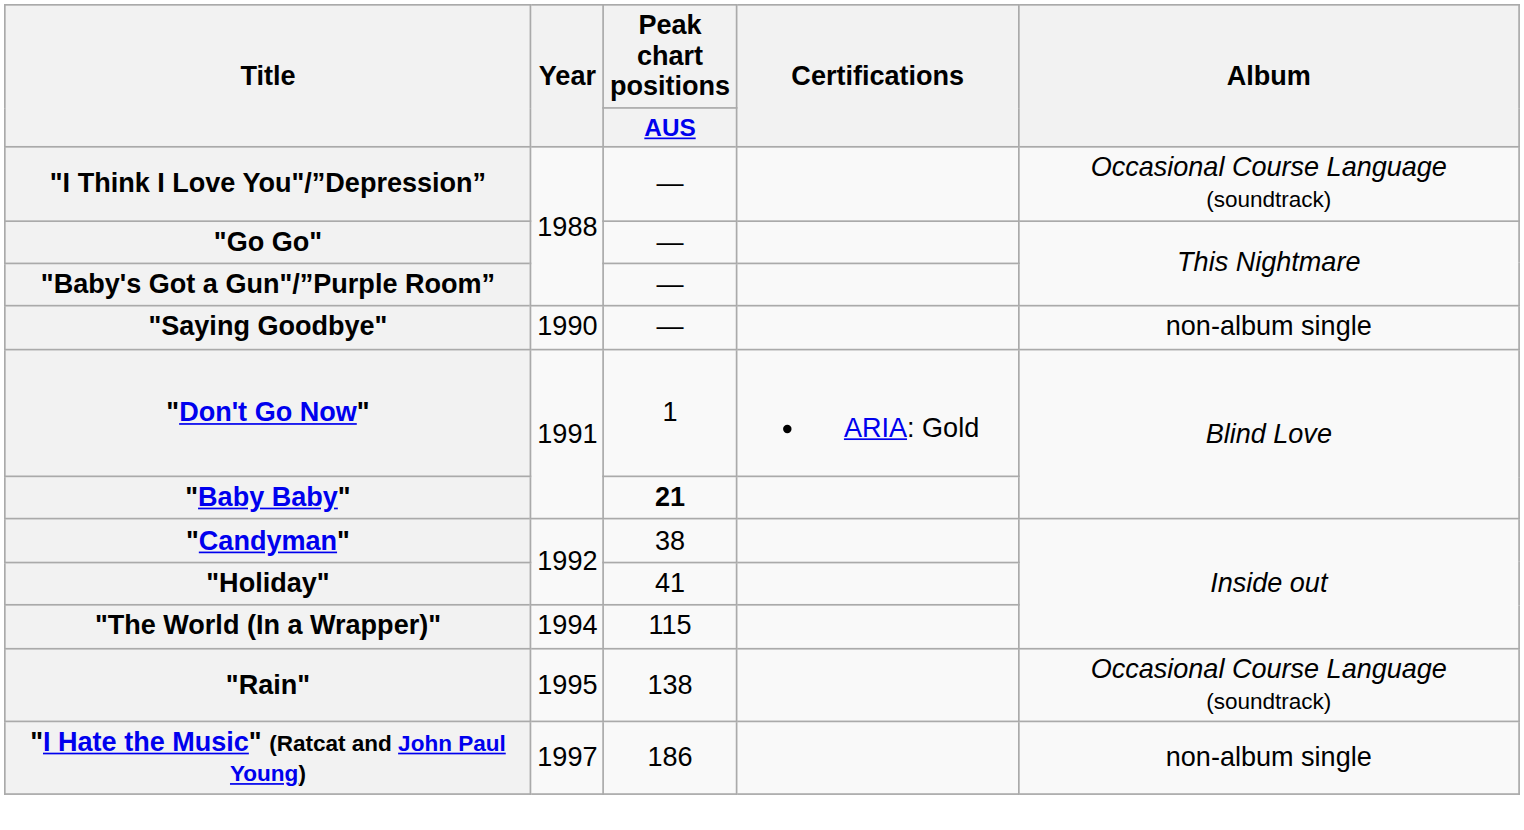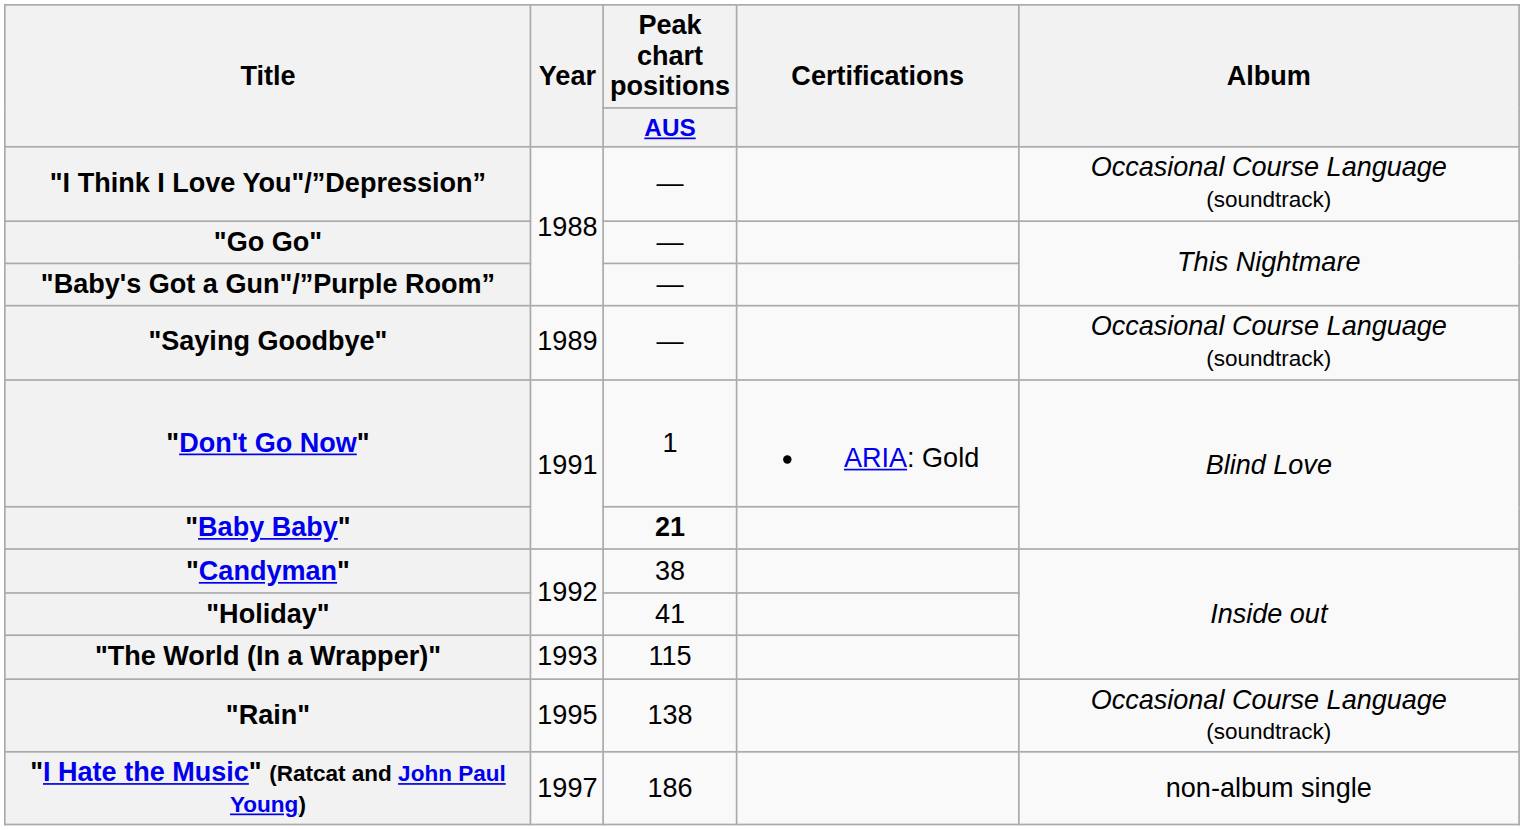 <table class="wikitable plainrowheaders" style="text-align:center;" border="1">
 <tr>
 <th scope="col" rowspan="2" style="width:19em;">Title</th>
 <th scope="col" rowspan="2" style="width:1em;">Year</th>
 <th scope="col" colspan="1">Peak chart positions</th>
 <th scope="col" rowspan="2" style="width:10em;">Certifications</th>
 <th scope="col" rowspan="2" style="width:18em;">Album</th>
 </tr>
 <tr>
 <th scope="col" style="width:3em;font-size:90%;"><a href='#'>AUS</a><br></th>
 </tr>
 <tr>
 <th scope="row">"I Think I Love You"/”Depression”</th>
 <td rowspan="3">1988</td>
 <td>—</td>
 <td></td>
 <td><em>Occasional Course Language</em> <small> (soundtrack)</small></td>
 </tr>
 <tr>
 <th scope="row">"Go Go"</th>
 <td>—</td>
 <td></td>
 <td rowspan="2"><em>This Nightmare</em></td>
 </tr>
 <tr>
 <th scope="row">"Baby's Got a Gun"/”Purple Room”</th>
 <td>—</td>
 <td></td>
 </tr>
 <tr>
 <th scope="row">"Saying Goodbye"</th>
-<td>1990</td>
+<td>1989</td>
 <td>—</td>
 <td></td>
-<td>non-album single</td>
+<td><em>Occasional Course Language</em> <small> (soundtrack)</small></td>
 </tr>
 <tr>
 <th scope="row">"<a href='#'>Don't Go Now</a>"</th>
 <td rowspan="2">1991</td>
 <td>1</td>
 <td><br><ul><li><a href='#'>ARIA</a>: Gold</li></ul></td>
 <td rowspan="2"><em>Blind Love</em></td>
 </tr>
 <tr>
 <th scope="row">"<a href='#'>Baby Baby</a>"</th>
 <td><strong>21</strong></td>
 <td></td>
 </tr>
 <tr>
 <th scope="row">"<a href='#'>Candyman</a>"</th>
 <td rowspan="2">1992</td>
 <td>38</td>
 <td></td>
 <td rowspan="3"><em>Inside out</em></td>
 </tr>
 <tr>
 <th scope="row">"Holiday"</th>
 <td>41</td>
 <td></td>
 </tr>
 <tr>
 <th scope="row">"The World (In a Wrapper)"</th>
-<td>1994</td>
+<td>1993</td>
 <td>115</td>
 <td></td>
 </tr>
 <tr>
 <th scope="row">"Rain"</th>
 <td>1995</td>
 <td>138</td>
 <td></td>
 <td><em>Occasional Course Language</em> <small> (soundtrack)</small></td>
 </tr>
 <tr>
 <th scope="row">"<a href='#'>I Hate the Music</a>" <small> (Ratcat and <a href='#'>John Paul Young</a>) </small></th>
 <td>1997</td>
 <td>186</td>
 <td></td>
 <td>non-album single</td>
 </tr>
 </table>
